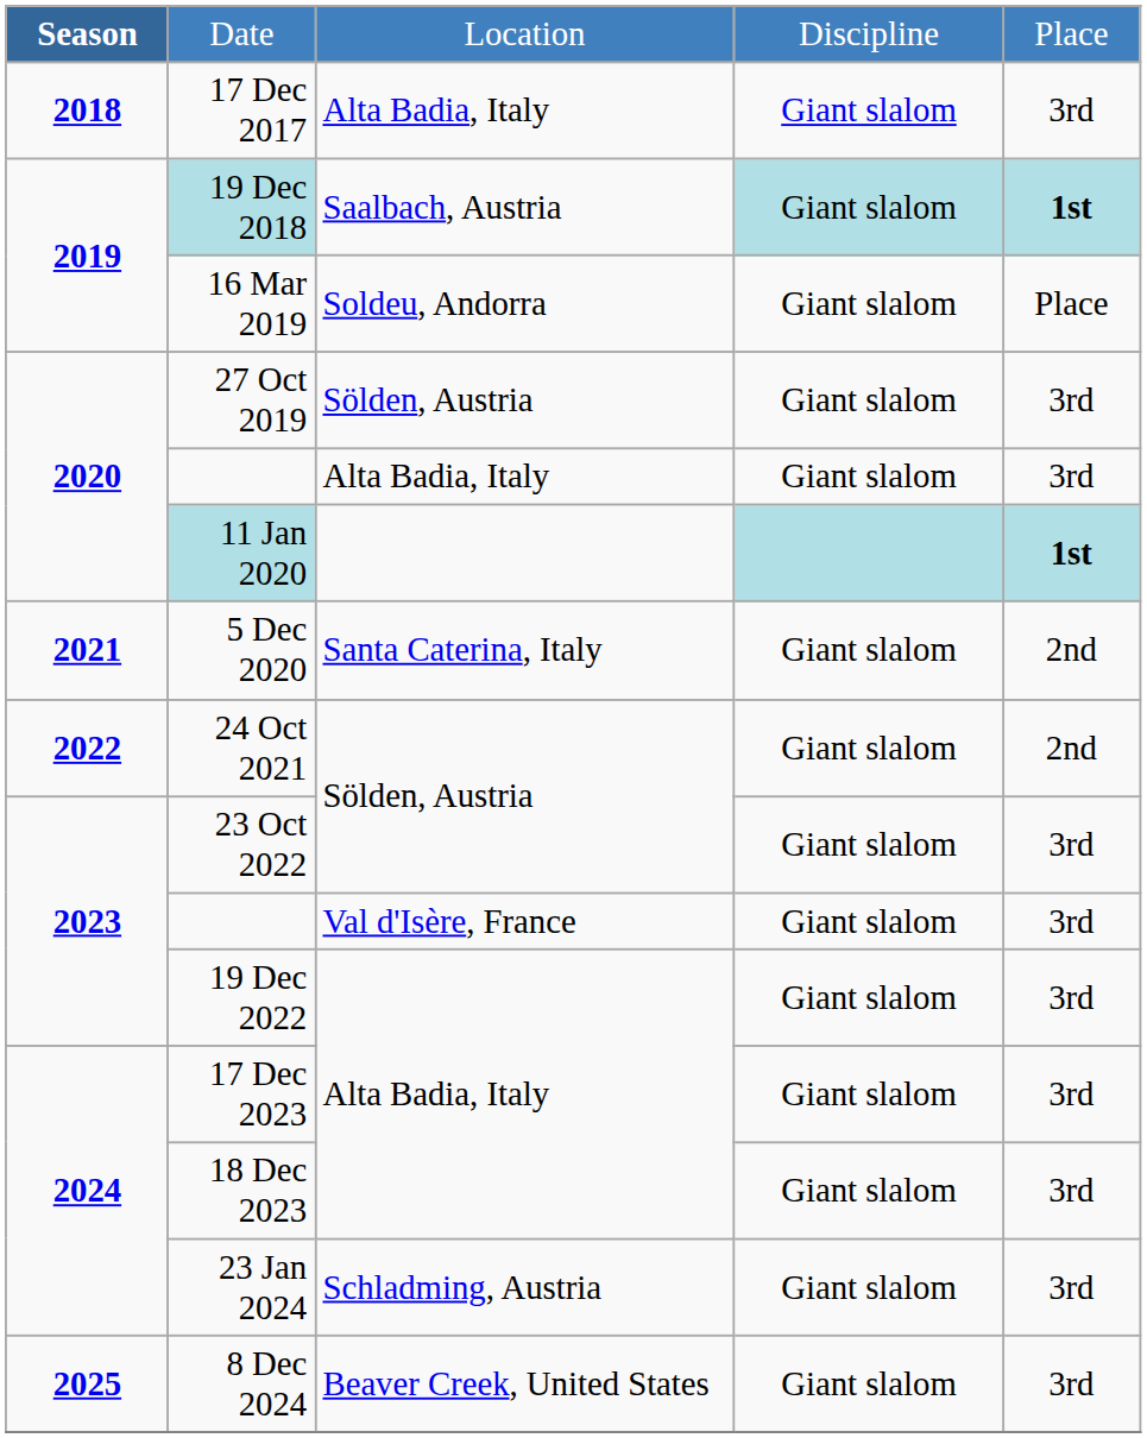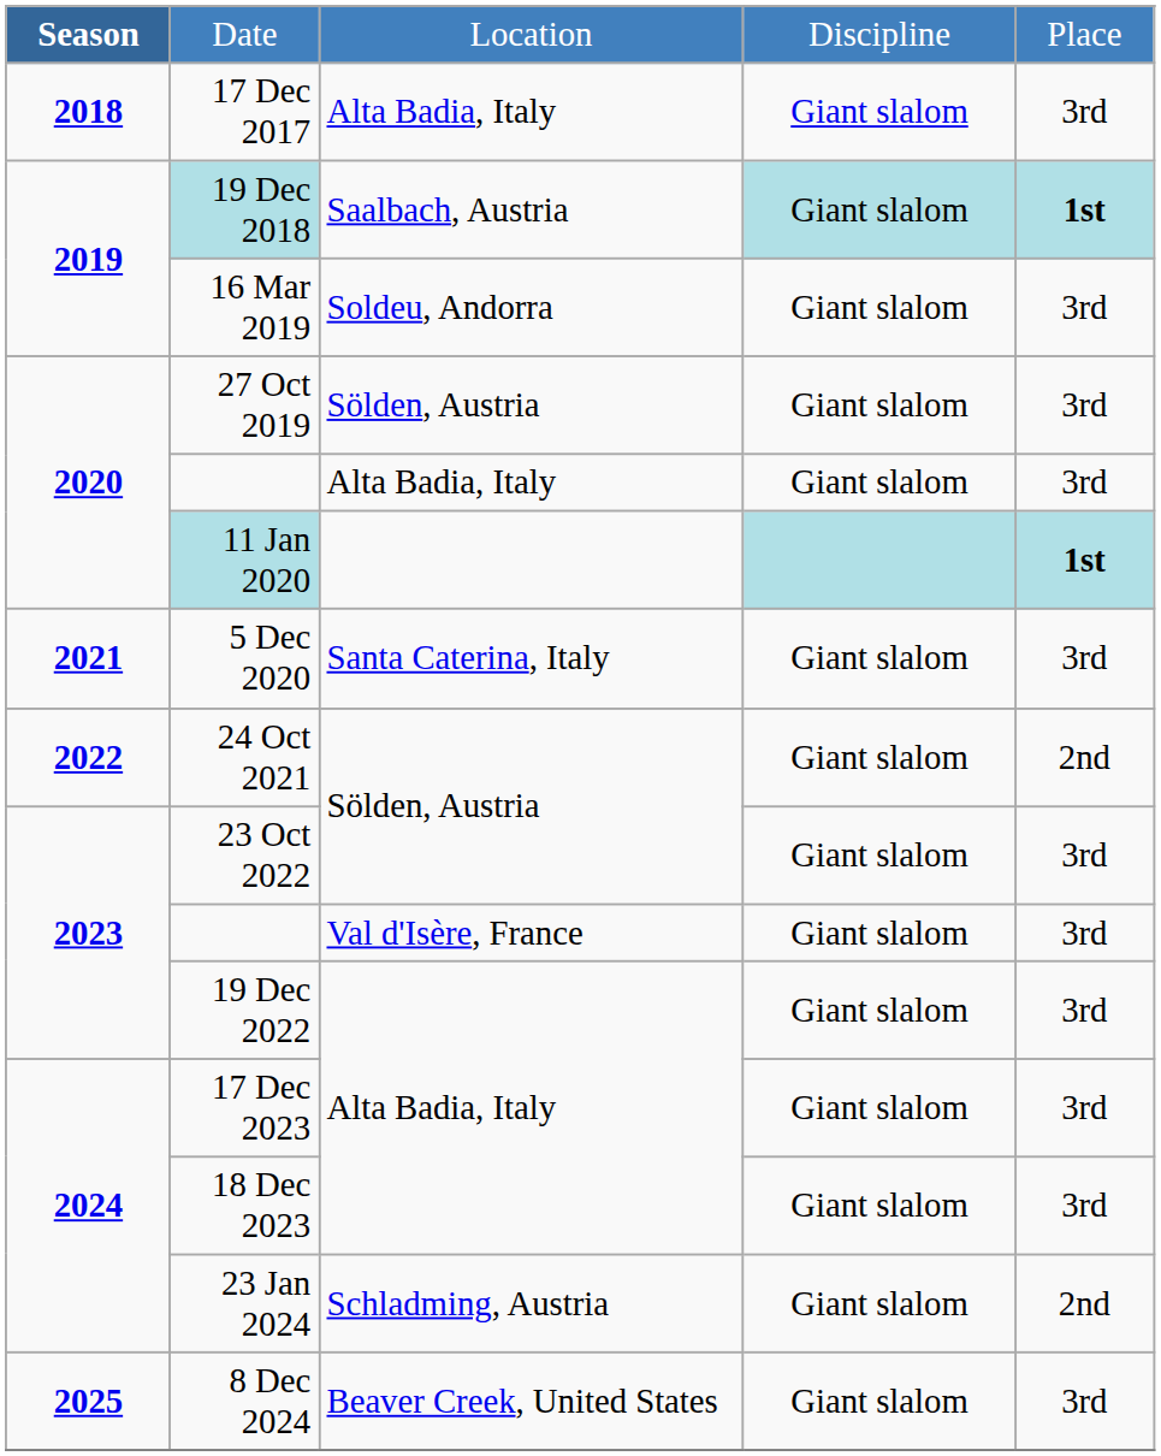 <table class="wikitable" style="font-size:95%; text-align:center; border:grey solid 1px; border-collapse:collapse;" width="40%">
 <tr style="background-color:#369; color:white;">
 <td rowspan="2" colspan="1" width="3%"><strong>Season</strong></td>
 </tr>
 <tr style="background-color:#4180be; color:white;">
 <td width="4%">Date</td>
 <td width="15%">Location</td>
 <td width="5%">Discipline</td>
 <td width="3%">Place</td>
 </tr>
 <tr>
 <td><strong><a href='#'>2018</a></strong></td>
 <td align=right>17 Dec 2017</td>
 <td align=left> <a href='#'>Alta Badia</a>, Italy</td>
 <td><a href='#'>Giant slalom</a></td>
 <td>3rd</td>
 </tr>
 <tr>
 <td rowspan="2"><strong><a href='#'>2019</a></strong></td>
 <td align=right bgcolor="#BOEOE6">19 Dec 2018</td>
 <td align=left> <a href='#'>Saalbach</a>, Austria</td>
 <td bgcolor="#BOEOE6">Giant slalom</td>
 <td bgcolor="#BOEOE6"><strong>1st</strong></td>
 </tr>
 <tr>
 <td align=right>16 Mar 2019</td>
 <td align=left> <a href='#'>Soldeu</a>, Andorra</td>
 <td>Giant slalom</td>
-<td width="3%">Place</td>
+<td>3rd</td>
 </tr>
 <tr>
 <td rowspan="3"><strong><a href='#'>2020</a></strong></td>
 <td align=right>27 Oct 2019</td>
 <td align=left> <a href='#'>Sölden</a>, Austria</td>
 <td>Giant slalom</td>
 <td>3rd</td>
 </tr>
 <tr>
 <td align=right></td>
 <td align=left> Alta Badia, Italy</td>
 <td>Giant slalom</td>
 <td>3rd</td>
 </tr>
 <tr>
 <td align=right bgcolor="#BOEOE6">11 Jan 2020</td>
 <td align=left></td>
 <td bgcolor="#BOEOE6"></td>
 <td bgcolor="#BOEOE6"><strong>1st</strong></td>
 </tr>
 <tr>
 <td rowspan="1"><strong><a href='#'>2021</a></strong></td>
 <td align=right>5 Dec 2020</td>
 <td align=left> <a href='#'>Santa Caterina</a>, Italy</td>
 <td>Giant slalom</td>
-<td>2nd</td>
+<td>3rd</td>
 </tr>
 <tr>
 <td rowspan="1"><strong><a href='#'>2022</a></strong></td>
 <td align=right>24 Oct 2021</td>
 <td align=left rowspan="2"> Sölden, Austria</td>
 <td>Giant slalom</td>
 <td>2nd</td>
 </tr>
 <tr>
 <td rowspan="3"><strong><a href='#'>2023</a></strong></td>
 <td align=right>23 Oct 2022</td>
 <td>Giant slalom</td>
 <td>3rd</td>
 </tr>
 <tr>
 <td align=right></td>
 <td align=left> <a href='#'>Val d'Isère</a>, France</td>
 <td>Giant slalom</td>
 <td>3rd</td>
 </tr>
 <tr>
 <td align=right>19 Dec 2022</td>
 <td align=left rowspan="3"> Alta Badia, Italy</td>
 <td>Giant slalom</td>
 <td>3rd</td>
 </tr>
 <tr>
 <td rowspan="3"><strong><a href='#'>2024</a></strong></td>
 <td align=right>17 Dec 2023</td>
 <td>Giant slalom</td>
 <td>3rd</td>
 </tr>
 <tr>
 <td align=right>18 Dec 2023</td>
 <td>Giant slalom</td>
 <td>3rd</td>
 </tr>
 <tr>
 <td align=right>23 Jan 2024</td>
 <td align=left> <a href='#'>Schladming</a>, Austria</td>
 <td>Giant slalom</td>
-<td>3rd</td>
+<td>2nd</td>
 </tr>
 <tr>
 <td><strong><a href='#'>2025</a></strong></td>
 <td align=right>8 Dec 2024</td>
 <td align=left> <a href='#'>Beaver Creek</a>, United States</td>
 <td>Giant slalom</td>
 <td>3rd</td>
 </tr>
 <tr>
 </tr>
 </table>
